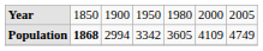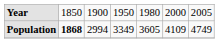 <table class="wikitable">
 <tr ---->
 <td bgcolor="#E3E3E3"><strong>Year</strong></td>
 <td>1850</td>
 <td>1900</td>
 <td>1950</td>
 <td>1980</td>
 <td>2000</td>
 <td>2005</td>
 </tr>
 <tr ---->
 <td bgcolor="#E3E3E3"><strong>Population</strong></td>
 <td align="center"><strong>1868</strong></td>
 <td align="center">2994</td>
-<td align="center">3342</td>
+<td align="center">3349</td>
 <td align="center">3605</td>
 <td align="center">4109</td>
 <td align="center">4749</td>
 </tr>
 <tr ---->
 </tr>
 </table>
